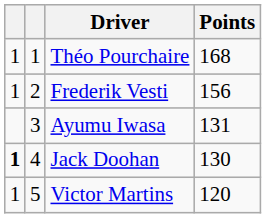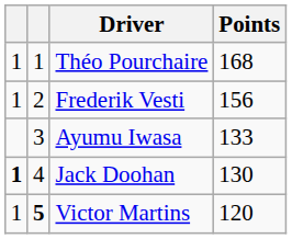 <table class="wikitable" style="font-size: 85%;">
 <tr>
 <th></th>
 <th></th>
 <th>Driver</th>
 <th>Points</th>
 </tr>
 <tr>
 <td align="left"> 1</td>
 <td align="center">1</td>
 <td> <a href='#'>Théo Pourchaire</a></td>
 <td>168</td>
 </tr>
 <tr>
 <td align="left"> 1</td>
 <td align="center">2</td>
 <td> <a href='#'>Frederik Vesti</a></td>
 <td>156</td>
 </tr>
 <tr>
 <td align="left"></td>
 <td align="center">3</td>
 <td> <a href='#'>Ayumu Iwasa</a></td>
-<td>131</td>
+<td>133</td>
 </tr>
 <tr>
 <td align="left"><strong> 1</strong></td>
 <td align="center">4</td>
 <td> <a href='#'>Jack Doohan</a></td>
 <td>130</td>
 </tr>
 <tr>
 <td align="left"> 1</td>
-<td align="center">5</td>
+<td align="center"><strong>5</strong></td>
 <td> <a href='#'>Victor Martins</a></td>
 <td>120</td>
 </tr>
 </table>
